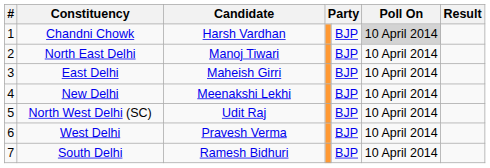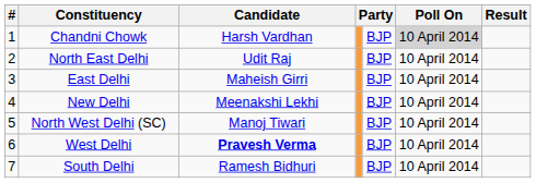 <table class="wikitable sortable" style="text-align:center;">
 <tr>
 <th>#</th>
 <th style="width:180px;">Constituency</th>
 <th style="width:200px;">Candidate</th>
 <th colspan="2">Party</th>
 <th>Poll On</th>
 <th>Result</th>
 </tr>
 <tr>
 <td style="text-align:center;">1</td>
 <td><a href='#'>Chandni Chowk</a></td>
 <td><a href='#'>Harsh Vardhan</a></td>
 <td bgcolor=#FF9933></td>
 <td><a href='#'>BJP</a></td>
 <td style="background: lightgrey;">10 April 2014</td>
 <td></td>
 </tr>
 <tr>
 <td style="text-align:center;">2</td>
 <td><a href='#'>North East Delhi</a></td>
-<td><a href='#'>Manoj Tiwari</a></td>
+<td><a href='#'>Udit Raj</a></td>
 <td bgcolor=#FF9933></td>
 <td><a href='#'>BJP</a></td>
 <td>10 April 2014</td>
 <td></td>
 </tr>
 <tr>
 <td style="text-align:center;">3</td>
 <td><a href='#'>East Delhi</a></td>
 <td><a href='#'>Maheish Girri</a></td>
 <td bgcolor=#FF9933></td>
 <td><a href='#'>BJP</a></td>
 <td>10 April 2014</td>
 <td></td>
 </tr>
 <tr>
 <td style="text-align:center;">4</td>
 <td><a href='#'>New Delhi</a></td>
 <td><a href='#'>Meenakshi Lekhi</a></td>
 <td bgcolor=#FF9933></td>
 <td><a href='#'>BJP</a></td>
 <td>10 April 2014</td>
 <td></td>
 </tr>
 <tr>
 <td style="text-align:center;">5</td>
 <td><a href='#'>North West Delhi</a> (SC)</td>
-<td><a href='#'>Udit Raj</a></td>
+<td><a href='#'>Manoj Tiwari</a></td>
 <td bgcolor=#FF9933></td>
 <td><a href='#'>BJP</a></td>
 <td>10 April 2014</td>
 <td></td>
 </tr>
 <tr>
 <td style="text-align:center;">6</td>
 <td><a href='#'>West Delhi</a></td>
-<td><a href='#'>Pravesh Verma</a></td>
+<td><strong><a href='#'>Pravesh Verma</a></strong></td>
 <td bgcolor=#FF9933></td>
 <td><a href='#'>BJP</a></td>
 <td>10 April 2014</td>
 <td></td>
 </tr>
 <tr>
 <td style="text-align:center;">7</td>
 <td><a href='#'>South Delhi</a></td>
 <td><a href='#'>Ramesh Bidhuri</a></td>
 <td bgcolor=#FF9933></td>
 <td><a href='#'>BJP</a></td>
 <td>10 April 2014</td>
 <td></td>
 </tr>
 </table>
